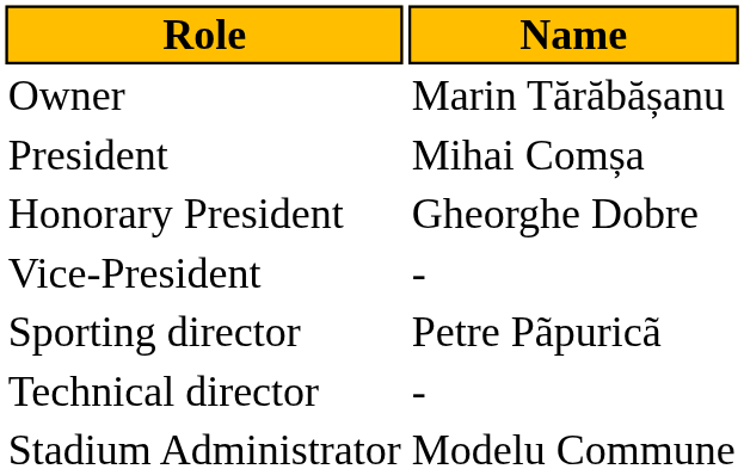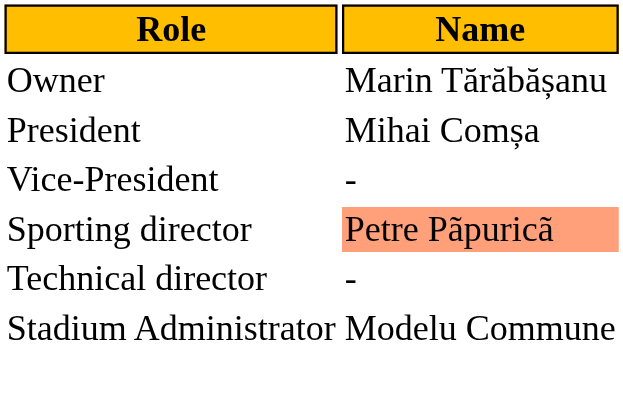 <table class="toccolours">
 <tr>
 <th style="background:#FFBF00;color:#000000;border:1px solid #000000;">Role</th>
 <th style="background:#FFBF00;color:#000000;border:1px solid #000000;">Name</th>
 </tr>
 <tr>
 <td>Owner</td>
 <td> Marin Tărăbășanu</td>
 </tr>
 <tr>
 <td>President</td>
 <td> Mihai Comșa</td>
 </tr>
 <tr>
-<td>Honorary President</td>
-<td> Gheorghe Dobre</td>
-</tr>
-<tr>
 <td>Vice-President</td>
 <td> -</td>
 </tr>
 <tr>
 <td>Sporting director</td>
-<td> Petre Pãpuricã</td>
+<td style="background: lightsalmon;"> Petre Pãpuricã</td>
 </tr>
 <tr>
 <td>Technical director</td>
 <td> -</td>
 </tr>
 <tr>
 <td>Stadium Administrator</td>
 <td> Modelu Commune</td>
 </tr>
 </table>
